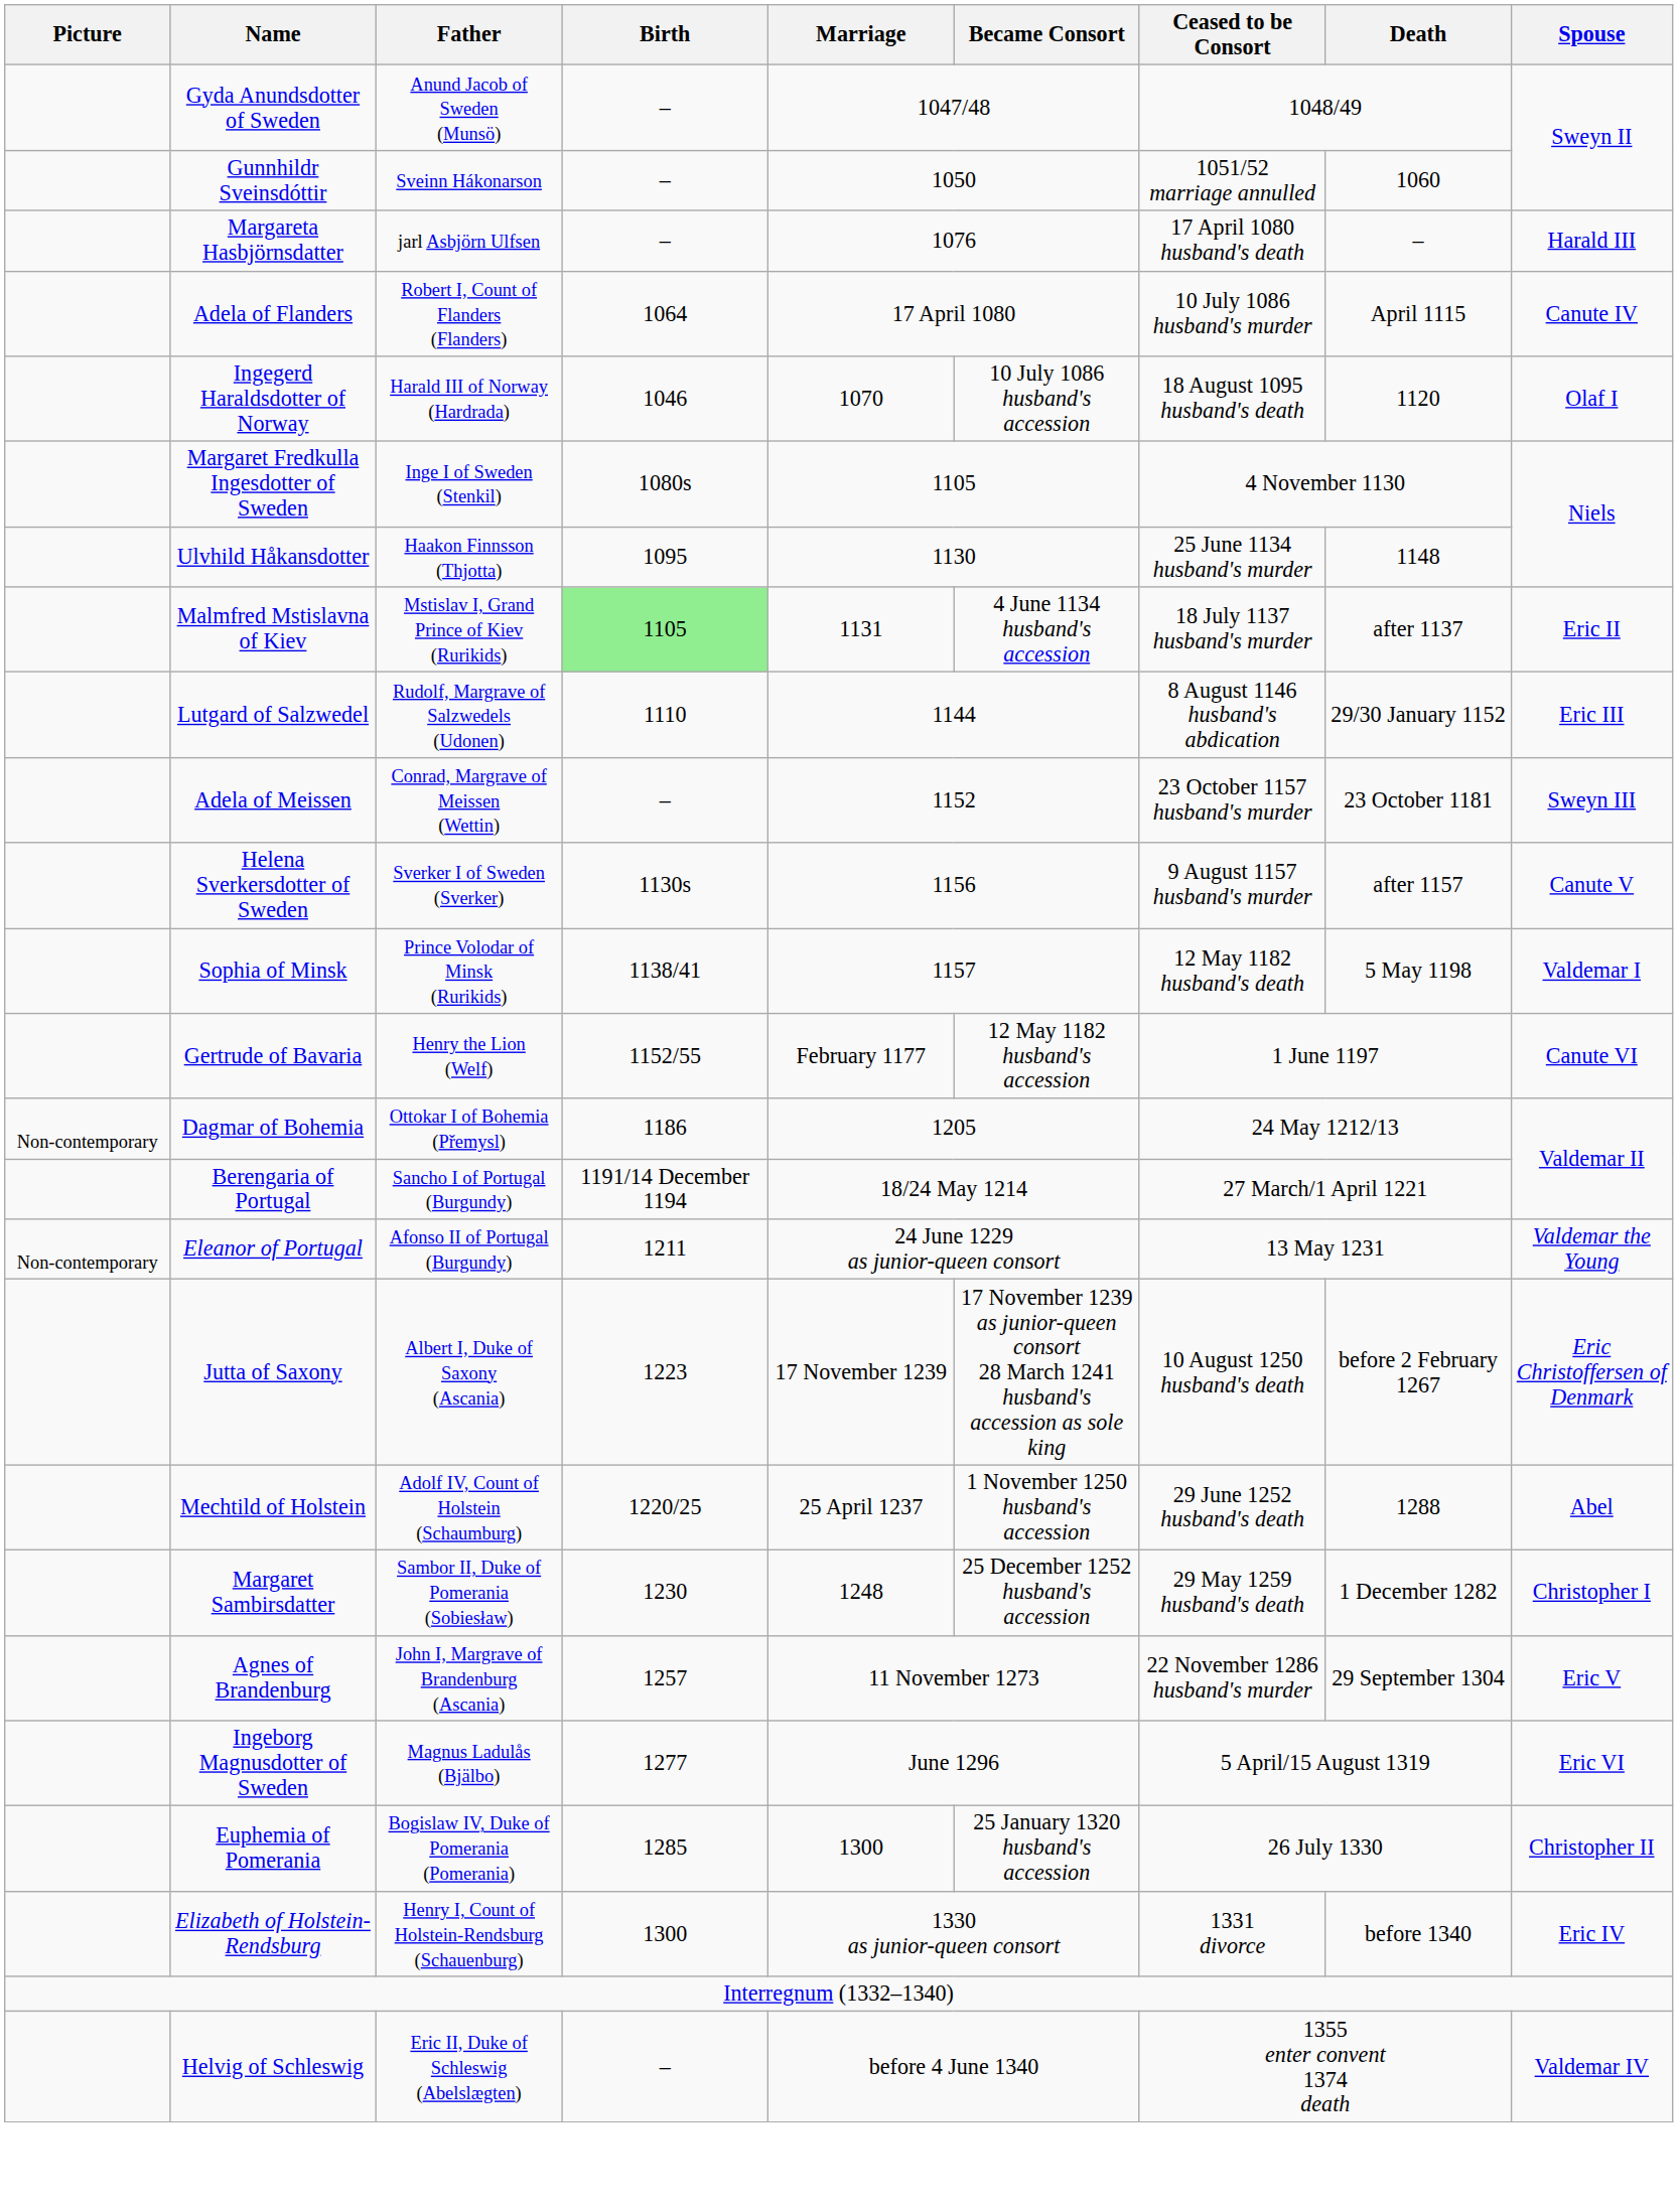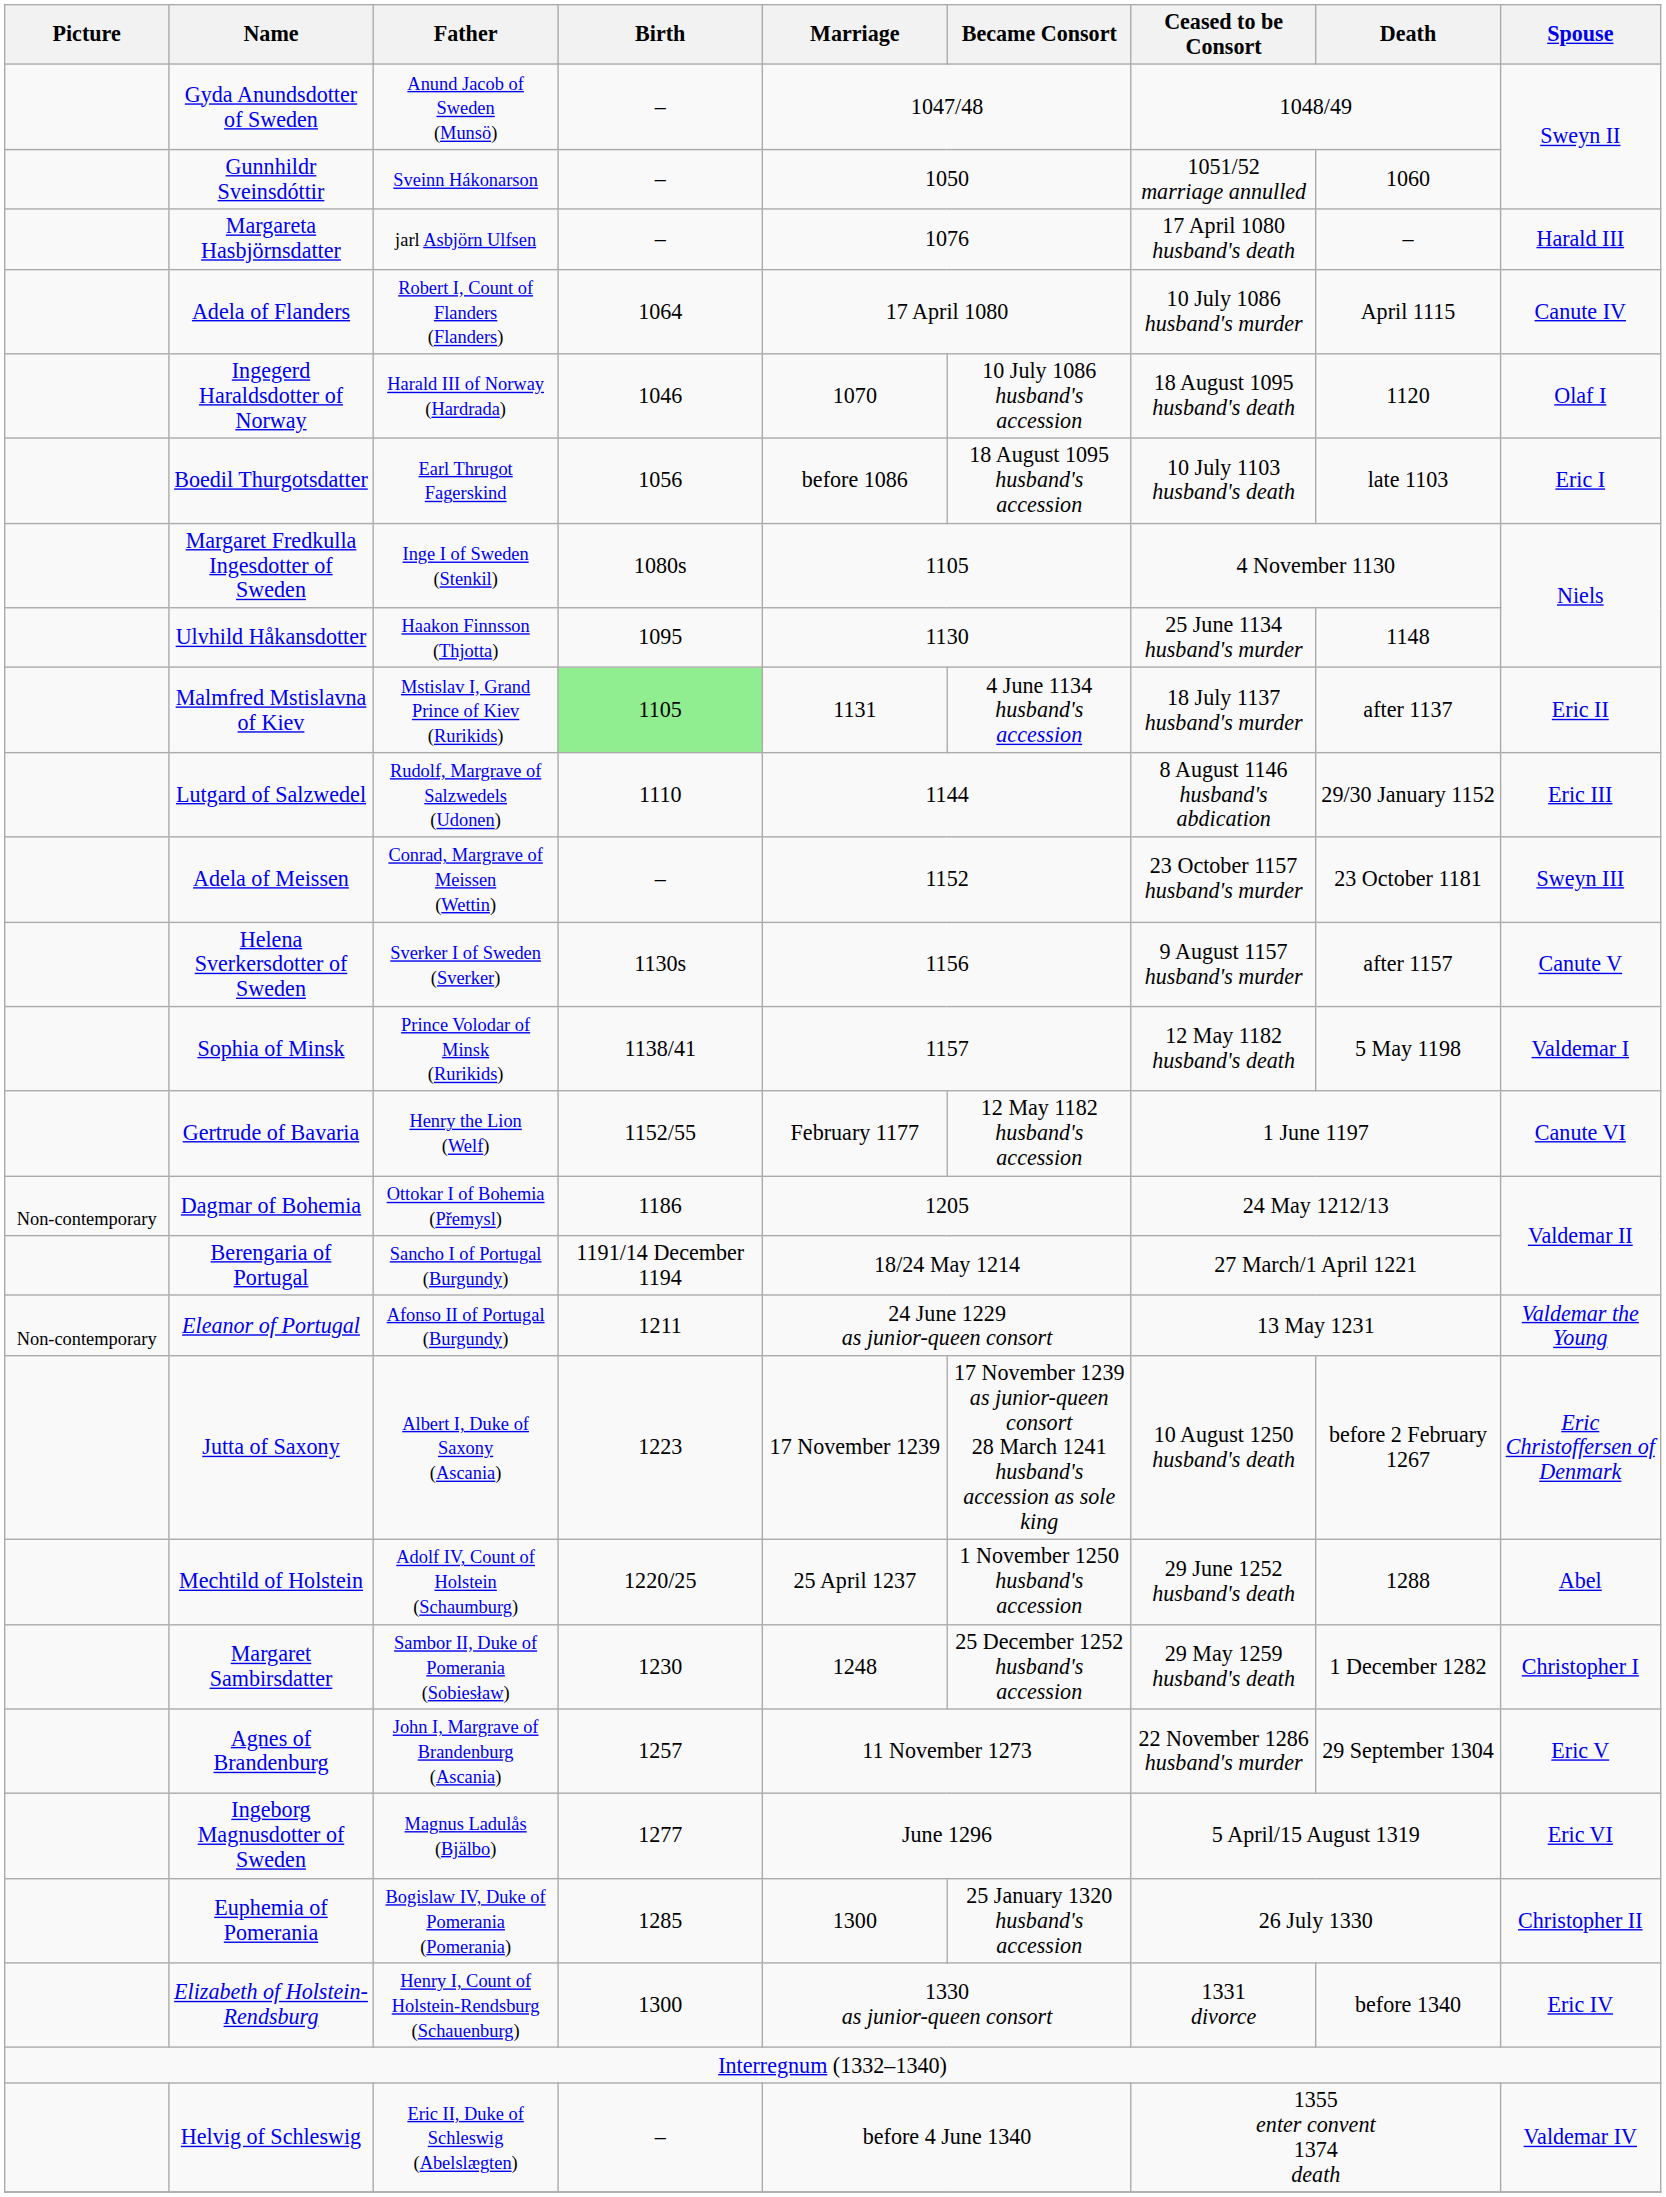 <table width=95% class="wikitable">
 <tr>
 <th width = "8%">Picture</th>
 <th width = "10%">Name</th>
 <th width = "9%">Father</th>
 <th width = "10%">Birth</th>
 <th width = "9%">Marriage</th>
 <th width = "9%">Became Consort</th>
 <th width = "9%">Ceased to be Consort</th>
 <th width = "9%">Death</th>
 <th width = "6%"><a href='#'>Spouse</a></th>
 </tr>
 <tr>
 <td align="center"></td>
 <td align="center"><a href='#'>Gyda Anundsdotter of Sweden</a></td>
 <td align="center"><small><a href='#'>Anund Jacob of Sweden</a><br>(<a href='#'>Munsö</a>)</small></td>
 <td align="center">–</td>
 <td align="center" colspan="2">1047/48</td>
 <td align="center" colspan="2">1048/49</td>
 <td align="center" rowspan="2"><a href='#'>Sweyn II</a></td>
 </tr>
 <tr>
 <td align="center"></td>
 <td align="center"><a href='#'>Gunnhildr Sveinsdóttir</a><br></td>
 <td align="center"><small><a href='#'>Sveinn Hákonarson</a></small></td>
 <td align="center">–</td>
 <td align="center" colspan="2">1050</td>
 <td align="center">1051/52<br><em>marriage annulled</em></td>
 <td align="center">1060</td>
 </tr>
 <tr>
 <td align="center"></td>
 <td align="center"><a href='#'>Margareta Hasbjörnsdatter</a></td>
 <td align="center"><small>jarl <a href='#'>Asbjörn Ulfsen</a></small></td>
 <td align="center">–</td>
 <td align="center" colspan="2">1076</td>
 <td align="center">17 April 1080<br><em>husband's death</em></td>
 <td align="center">–</td>
 <td align="center"><a href='#'>Harald III</a></td>
 </tr>
 <tr>
 <td align="center"></td>
 <td align="center"><a href='#'>Adela of Flanders</a></td>
 <td align="center"><small><a href='#'>Robert I, Count of Flanders</a><br>(<a href='#'>Flanders</a>)</small></td>
 <td align="center">1064</td>
 <td align="center" colspan="2">17 April 1080</td>
 <td align="center">10 July 1086<br><em>husband's murder</em></td>
 <td align="center">April 1115</td>
 <td align="center"><a href='#'>Canute IV</a></td>
 </tr>
 <tr>
 <td align="center"></td>
 <td align="center"><a href='#'>Ingegerd Haraldsdotter of Norway</a><br></td>
 <td align="center"><small><a href='#'>Harald III of Norway</a><br>(<a href='#'>Hardrada</a>)</small></td>
 <td align="center">1046</td>
 <td align="center">1070</td>
 <td align="center">10 July 1086<br><em>husband's accession</em></td>
 <td align="center">18 August 1095 <br><em>husband's death</em></td>
 <td align="center">1120</td>
 <td align="center"><a href='#'>Olaf I</a></td>
+</tr>
+<tr>
+<td align="center"></td>
+<td align="center"><a href='#'>Boedil Thurgotsdatter</a></td>
+<td align="center"><small><a href='#'>Earl Thrugot Fagerskind</a></small></td>
+<td align="center">1056</td>
+<td align="center">before 1086</td>
+<td align="center">18 August 1095<br><em>husband's accession</em></td>
+<td align="center">10 July 1103<br><em>husband's death</em></td>
+<td align="center">late 1103</td>
+<td align="center"><a href='#'>Eric I</a></td>
 </tr>
 <tr>
 <td align="center"></td>
 <td align="center"><a href='#'>Margaret Fredkulla Ingesdotter of Sweden</a><br></td>
 <td align="center"><small><a href='#'>Inge I of Sweden</a><br>(<a href='#'>Stenkil</a>)</small></td>
 <td align="center">1080s</td>
 <td align="center" colspan="2">1105</td>
 <td align="center" colspan="2">4 November 1130</td>
 <td align="center" rowspan="2"><a href='#'>Niels</a></td>
 </tr>
 <tr>
 <td align="center"></td>
 <td align="center"><a href='#'>Ulvhild Håkansdotter</a><br></td>
 <td align="center"><small><a href='#'>Haakon Finnsson</a><br>(<a href='#'>Thjotta</a>)</small></td>
 <td align="center">1095</td>
 <td align="center" colspan="2">1130</td>
 <td align="center">25 June 1134<br><em>husband's murder</em></td>
 <td align="center">1148</td>
 </tr>
 <tr>
 <td align="center"></td>
 <td align="center"><a href='#'>Malmfred Mstislavna of Kiev</a></td>
 <td align="center"><small><a href='#'>Mstislav I, Grand Prince of Kiev</a><br>(<a href='#'>Rurikids</a>)</small></td>
 <td align="center" style="background: lightgreen;">1105</td>
 <td align="center">1131</td>
 <td align="center">4 June 1134<br><em>husband's <a href='#'>accession</a></em></td>
 <td align="center">18 July 1137<br><em>husband's murder</em></td>
 <td align="center">after 1137</td>
 <td align="center"><a href='#'>Eric II</a></td>
 </tr>
 <tr>
 <td align="center"></td>
 <td align="center"><a href='#'>Lutgard of Salzwedel</a></td>
 <td align="center"><small><a href='#'>Rudolf, Margrave of Salzwedels</a><br>(<a href='#'>Udonen</a>)</small></td>
 <td align="center">1110</td>
 <td align="center" colspan="2">1144</td>
 <td align="center">8 August 1146<br><em>husband's abdication</em></td>
 <td align="center">29/30 January 1152</td>
 <td align="center"><a href='#'>Eric III</a></td>
 </tr>
 <tr>
 <td align="center"></td>
 <td align="center"><a href='#'>Adela of Meissen</a></td>
 <td align="center"><small><a href='#'>Conrad, Margrave of Meissen</a><br>(<a href='#'>Wettin</a>)</small></td>
 <td align="center">–</td>
 <td align="center" colspan="2">1152</td>
 <td align="center">23 October 1157<br><em>husband's murder</em></td>
 <td align="center">23 October 1181</td>
 <td align="center"><a href='#'>Sweyn III</a></td>
 </tr>
 <tr>
 <td align="center"></td>
 <td align="center"><a href='#'>Helena Sverkersdotter of Sweden</a></td>
 <td align="center"><small><a href='#'>Sverker I of Sweden</a><br>(<a href='#'>Sverker</a>)</small></td>
 <td align="center">1130s</td>
 <td align="center" colspan="2">1156</td>
 <td align="center">9 August 1157<br><em>husband's murder</em></td>
 <td align="center">after 1157</td>
 <td align="center"><a href='#'>Canute V</a></td>
 </tr>
 <tr>
 <td align="center"></td>
 <td align="center"><a href='#'>Sophia of Minsk</a><br></td>
 <td align="center"><small><a href='#'>Prince Volodar of Minsk</a><br>(<a href='#'>Rurikids</a>)</small></td>
 <td align="center">1138/41</td>
 <td align="center" colspan="2">1157</td>
 <td align="center">12 May 1182<br><em>husband's death</em></td>
 <td align="center">5 May 1198</td>
 <td align="center"><a href='#'>Valdemar I</a></td>
 </tr>
 <tr>
 <td align="center"></td>
 <td align="center"><a href='#'>Gertrude of Bavaria</a><br></td>
 <td align="center"><small><a href='#'>Henry the Lion</a><br>(<a href='#'>Welf</a>)</small></td>
 <td align="center">1152/55</td>
 <td align="center">February 1177</td>
 <td align="center">12 May 1182<br><em>husband's accession</em></td>
 <td align="center" colspan="2">1 June 1197</td>
 <td align="center"><a href='#'>Canute VI</a></td>
 </tr>
 <tr>
 <td align="center"><br><small>Non-contemporary</small></td>
 <td align="center"><a href='#'>Dagmar of Bohemia</a><br></td>
 <td align="center"><small><a href='#'>Ottokar I of Bohemia</a><br>(<a href='#'>Přemysl</a>)</small></td>
 <td align="center">1186</td>
 <td align="center" colspan="2">1205</td>
 <td align="center" colspan="2">24 May 1212/13</td>
 <td align="center" rowspan="2"><a href='#'>Valdemar II</a></td>
 </tr>
 <tr>
 <td align="center"></td>
 <td align="center"><a href='#'>Berengaria of Portugal</a><br></td>
 <td align="center"><small><a href='#'>Sancho I of Portugal</a><br>(<a href='#'>Burgundy</a>)</small></td>
 <td align="center">1191/14 December 1194</td>
 <td align="center" colspan="2">18/24 May 1214</td>
 <td align="center" colspan="2">27 March/1 April 1221</td>
 </tr>
 <tr>
 <td align="center"><br><small>Non-contemporary</small></td>
 <td align="center"><em><a href='#'>Eleanor of Portugal</a></em><br></td>
 <td align="center"><small><a href='#'>Afonso II of Portugal</a><br>(<a href='#'>Burgundy</a>)</small></td>
 <td align="center">1211</td>
 <td align="center" colspan="2">24 June 1229<br><em>as junior-queen consort</em></td>
 <td align="center" colspan="2">13 May 1231</td>
 <td align="center"><em><a href='#'>Valdemar the Young</a></em></td>
 </tr>
 <tr>
 <td align="center"></td>
 <td align="center"><a href='#'>Jutta of Saxony</a><br></td>
 <td align="center"><small><a href='#'>Albert I, Duke of Saxony</a><br>(<a href='#'>Ascania</a>)</small></td>
 <td align="center">1223</td>
 <td align="center">17 November 1239</td>
 <td align="center">17 November 1239<br><em>as junior-queen consort</em><br>28 March 1241<br><em>husband's accession as sole king</em></td>
 <td align="center">10 August 1250<br><em>husband's death</em></td>
 <td align="center">before 2 February 1267</td>
 <td align="center"><em><a href='#'>Eric Christoffersen of Denmark</a></em></td>
 </tr>
 <tr>
 <td align="center"></td>
 <td align="center"><a href='#'>Mechtild of Holstein</a><br></td>
 <td align="center"><small><a href='#'>Adolf IV, Count of Holstein</a><br>(<a href='#'>Schaumburg</a>)</small></td>
 <td align="center">1220/25</td>
 <td align="center">25 April 1237</td>
 <td align="center">1 November 1250<br><em>husband's accession</em></td>
 <td align="center">29 June 1252<br><em>husband's death</em></td>
 <td align="center">1288</td>
 <td align="center"><a href='#'>Abel</a></td>
 </tr>
 <tr>
 <td align="center"></td>
 <td align="center"><a href='#'>Margaret Sambirsdatter</a><br></td>
 <td align="center"><small><a href='#'>Sambor II, Duke of Pomerania</a><br>(<a href='#'>Sobiesław</a>)</small></td>
 <td align="center">1230</td>
 <td align="center">1248</td>
 <td align="center">25 December 1252<br><em>husband's accession</em></td>
 <td align="center">29 May 1259<br><em>husband's death</em></td>
 <td align="center">1 December 1282</td>
 <td align="center"><a href='#'>Christopher I</a></td>
 </tr>
 <tr>
 <td align="center"></td>
 <td align="center"><a href='#'>Agnes of Brandenburg</a><br></td>
 <td align="center"><small><a href='#'>John I, Margrave of Brandenburg</a><br>(<a href='#'>Ascania</a>)</small></td>
 <td align="center">1257</td>
 <td align="center" colspan="2">11 November 1273</td>
 <td align="center">22 November 1286<br><em>husband's murder</em></td>
 <td align="center">29 September 1304</td>
 <td align="center"><a href='#'>Eric V</a></td>
 </tr>
 <tr>
 <td align="center"></td>
 <td align="center"><a href='#'>Ingeborg Magnusdotter of Sweden</a><br></td>
 <td align="center"><small><a href='#'>Magnus Ladulås</a><br>(<a href='#'>Bjälbo</a>)</small></td>
 <td align="center">1277</td>
 <td align="center" colspan="2">June 1296</td>
 <td align="center" colspan="2">5 April/15 August 1319</td>
 <td align="center"><a href='#'>Eric VI</a></td>
 </tr>
 <tr>
 <td align="center"></td>
 <td align="center"><a href='#'>Euphemia of Pomerania</a><br></td>
 <td align="center"><small><a href='#'>Bogislaw IV, Duke of Pomerania</a><br>(<a href='#'>Pomerania</a>)</small></td>
 <td align="center">1285</td>
 <td align="center">1300</td>
 <td align="center">25 January 1320<br><em>husband's accession</em></td>
 <td align="center" colspan="2">26 July 1330</td>
 <td align="center"><a href='#'>Christopher II</a></td>
 </tr>
 <tr>
 <td align="center"></td>
 <td align="center"><em><a href='#'>Elizabeth of Holstein-Rendsburg</a></em><br></td>
 <td align="center"><small><a href='#'>Henry I, Count of Holstein-Rendsburg</a><br>(<a href='#'>Schauenburg</a>)</small></td>
 <td align="center">1300</td>
 <td align="center" colspan="2">1330<br><em>as junior-queen consort</em></td>
 <td align="center">1331<br><em>divorce</em></td>
 <td align="center">before 1340</td>
 <td align="center"><a href='#'>Eric IV</a></td>
 </tr>
 <tr>
 <td align="center" colspan="9"><a href='#'>Interregnum</a> (1332–1340)</td>
 </tr>
 <tr>
 <td align="center"></td>
 <td align="center"><a href='#'>Helvig of Schleswig</a><br></td>
 <td align="center"><small><a href='#'>Eric II, Duke of Schleswig</a><br>(<a href='#'>Abelslægten</a>)</small></td>
 <td align="center">–</td>
 <td align="center" colspan="2">before 4 June 1340</td>
 <td align="center" colspan="2">1355<br><em>enter convent</em><br>1374<br><em>death</em></td>
 <td align="center"><a href='#'>Valdemar IV</a></td>
 </tr>
 <tr>
 </tr>
 </table>
